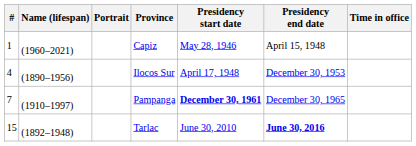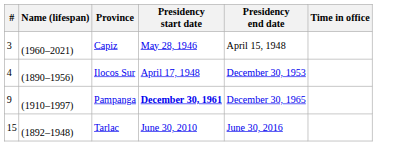 <table class="sortable wikitable">
 <tr>
 <th style="text-align:center;"><abbr>#</abbr></th>
 <th style="text-align:center;">Name (lifespan)</th>
-<th style="text-align:center;">Portrait</th>
 <th style="text-align:center;">Province</th>
 <th style="text-align:center;">Presidency<br>start date</th>
 <th style="text-align:center;">Presidency<br>end date</th>
 <th style="text-align:center;">Time in office</th>
 </tr>
 <tr style="text-align:left; background:#fff;">
-<td>1</td>
+<td>3</td>
 <td><br>(1960–2021)</td>
-<td></td>
 <td><a href='#'>Capiz</a></td>
 <td><a href='#'>May 28, 1946</a></td>
 <td>April 15, 1948</td>
 <td></td>
 </tr>
 <tr style="text-align:left; background:#fff;">
 <td>4</td>
 <td><br>(1890–1956)</td>
-<td></td>
 <td><a href='#'>Ilocos Sur</a></td>
 <td><a href='#'>April 17, 1948</a></td>
 <td><a href='#'>December 30, 1953</a></td>
 <td></td>
 </tr>
 <tr style="text-align:left; background:#fff;">
-<td>7</td>
+<td>9</td>
 <td><br>(1910–1997)</td>
-<td></td>
 <td><a href='#'>Pampanga</a></td>
 <td><strong><a href='#'>December 30, 1961</a></strong></td>
 <td><a href='#'>December 30, 1965</a></td>
 <td></td>
 </tr>
 <tr style="text-align:left; background:#fff;">
 <td>15</td>
 <td><br>(1892–1948)</td>
-<td></td>
 <td><a href='#'>Tarlac</a></td>
 <td><a href='#'>June 30, 2010</a></td>
-<td><strong><a href='#'>June 30, 2016</a></strong></td>
+<td><a href='#'>June 30, 2016</a></td>
 <td></td>
 </tr>
 </table>
